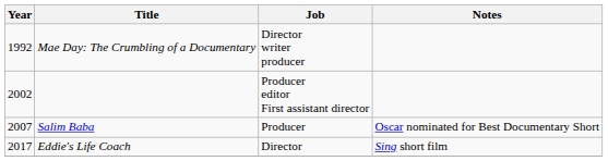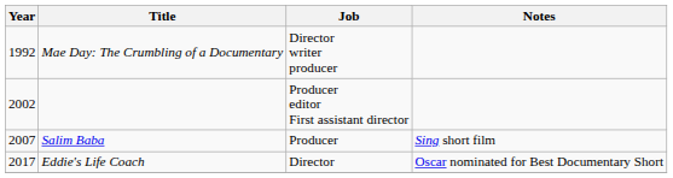 <table class="wikitable sortable">
 <tr>
 <th>Year</th>
 <th>Title</th>
 <th>Job</th>
 <th class="unsortable">Notes</th>
 </tr>
 <tr>
 <td>1992</td>
 <td><em>Mae Day: The Crumbling of a Documentary</em></td>
 <td>Director<br>writer<br>producer</td>
 <td></td>
 </tr>
 <tr>
 <td>2002</td>
 <td><em></em></td>
 <td>Producer<br>editor<br>First assistant director</td>
 <td></td>
 </tr>
 <tr>
 <td>2007</td>
 <td><em><a href='#'>Salim Baba</a></em></td>
 <td>Producer</td>
-<td><a href='#'>Oscar</a> nominated for Best Documentary Short</td>
+<td><em><a href='#'>Sing</a></em> short film</td>
 </tr>
 <tr>
 <td>2017</td>
 <td><em>Eddie's Life Coach</em></td>
 <td>Director</td>
-<td><em><a href='#'>Sing</a></em> short film</td>
+<td><a href='#'>Oscar</a> nominated for Best Documentary Short</td>
 </tr>
 <tr>
 </tr>
 </table>
